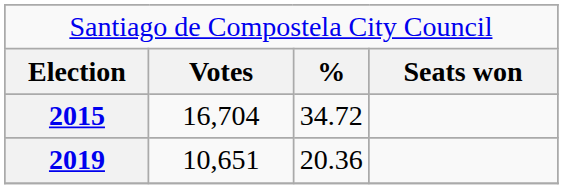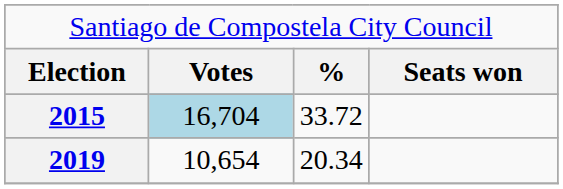 <table class="wikitable" style="text-align:center;">
 <tr>
 <td colspan="8"><a href='#'>Santiago de Compostela City Council</a></td>
 </tr>
 <tr>
 <th width="75px">Election</th>
 <th width="75px">Votes</th>
 <th width="35px">%</th>
 <th width="100px">Seats won</th>
 </tr>
 <tr>
 <th><a href='#'>2015</a></th>
-<td>16,704</td>
-<td>34.72</td>
+<td style="background: lightblue;">16,704</td>
+<td>33.72</td>
 <td></td>
 </tr>
 <tr>
 <th><a href='#'>2019</a></th>
-<td>10,651</td>
-<td>20.36</td>
+<td>10,654</td>
+<td>20.34</td>
 <td></td>
 </tr>
 <tr>
 </tr>
 </table>
